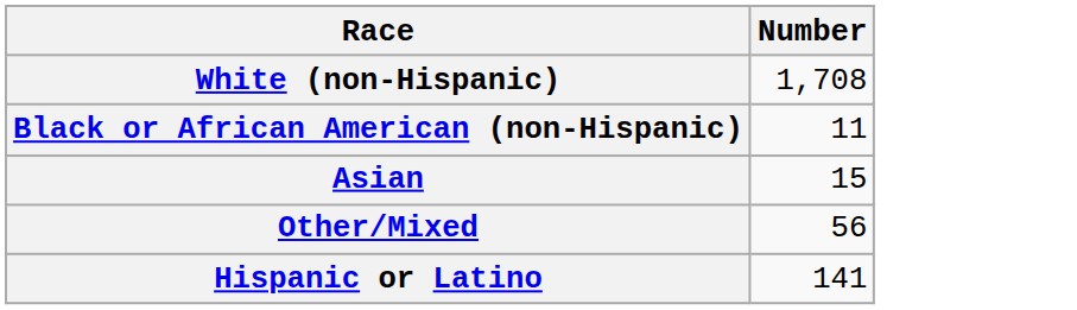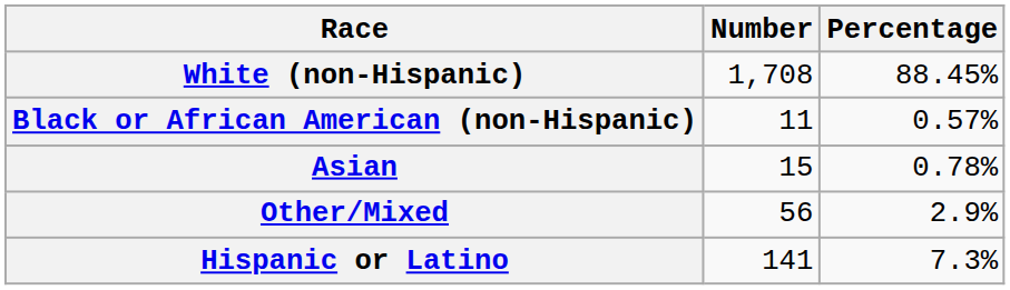 <table class="wikitable" style="text-align:right">
 <tr>
 <th scope="col">Race</th>
 <th scope="col">Number</th>
+<th scope="col">Percentage</th>
 </tr>
 <tr>
 <th scope="row"><a href='#'>White</a> (non-Hispanic)</th>
 <td>1,708</td>
+<td>88.45%</td>
 </tr>
 <tr>
 <th scope="row"><a href='#'>Black or African American</a> (non-Hispanic)</th>
 <td>11</td>
+<td>0.57%</td>
 </tr>
 <tr>
 <th scope="row"><a href='#'>Asian</a></th>
 <td>15</td>
+<td>0.78%</td>
 </tr>
 <tr>
 <th scope="row"><a href='#'>Other/Mixed</a></th>
 <td>56</td>
+<td>2.9%</td>
 </tr>
 <tr>
 <th scope="row"><a href='#'>Hispanic</a> or <a href='#'>Latino</a></th>
 <td>141</td>
+<td>7.3%</td>
 </tr>
 </table>
